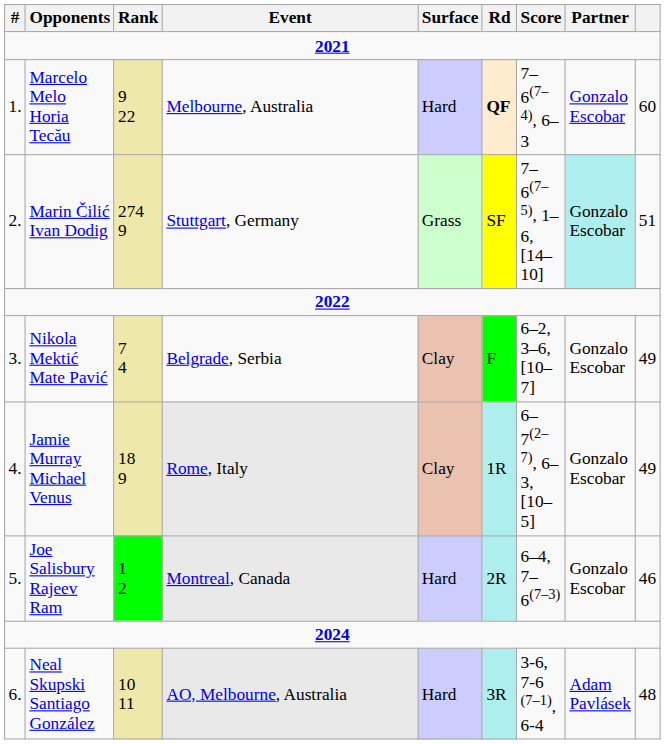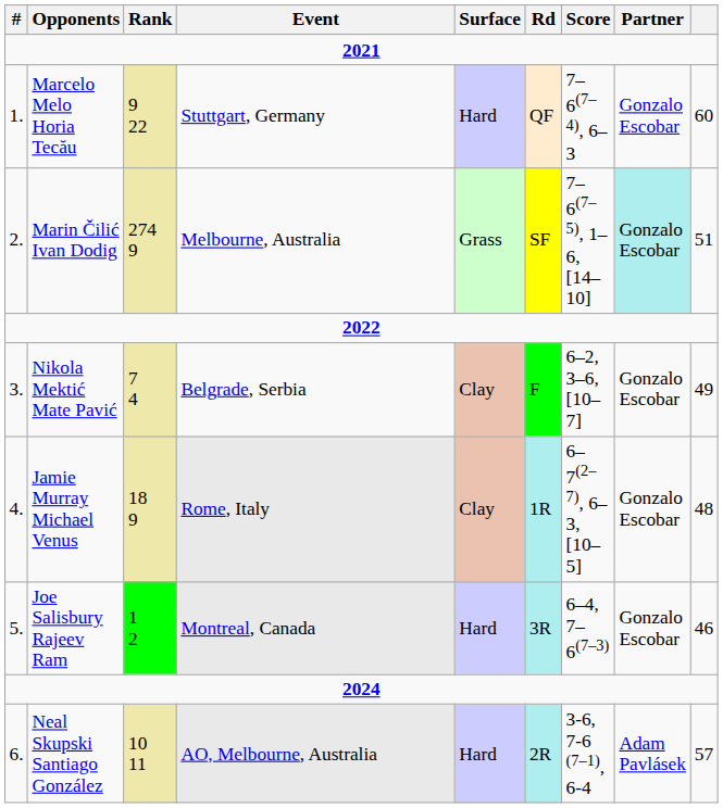 <table class="wikitable">
 <tr>
 <th>#</th>
 <th>Opponents</th>
 <th>Rank</th>
 <th width=290>Event</th>
 <th>Surface</th>
 <th width=25>Rd</th>
 <th>Score</th>
 <th>Partner</th>
 <th></th>
 </tr>
 <tr>
 <td colspan=9 style=text-align:center><strong><a href='#'>2021</a></strong></td>
 </tr>
 <tr>
 <td>1.</td>
 <td> <a href='#'>Marcelo Melo</a><br> <a href='#'>Horia Tecău</a></td>
 <td bgcolor=EEE8AA>9<br>22</td>
-<td><a href='#'>Melbourne</a>, Australia</td>
+<td><a href='#'>Stuttgart</a>, Germany</td>
 <td bgcolor=CCCCFF>Hard</td>
-<td bgcolor=ffebcd><strong>QF</strong></td>
+<td bgcolor=ffebcd>QF</td>
 <td>7–6<sup>(7–4)</sup>, 6–3</td>
 <td> <a href='#'>Gonzalo Escobar</a></td>
 <td>60</td>
 </tr>
 <tr>
 <td>2.</td>
 <td> <a href='#'>Marin Čilić</a><br> <a href='#'>Ivan Dodig</a></td>
 <td bgcolor=EEE8AA>274<br>9</td>
-<td><a href='#'>Stuttgart</a>, Germany</td>
+<td><a href='#'>Melbourne</a>, Australia</td>
 <td bgcolor=CCFFCC>Grass</td>
 <td bgcolor=yellow>SF</td>
 <td>7–6<sup>(7–5)</sup>, 1–6, [14–10]</td>
 <td style="background: paleturquoise;"> Gonzalo Escobar</td>
 <td>51</td>
 </tr>
 <tr>
 <td colspan=9 style=text-align:center><strong><a href='#'>2022</a></strong></td>
 </tr>
 <tr>
 <td>3.</td>
 <td> <a href='#'>Nikola Mektić</a><br> <a href='#'>Mate Pavić</a></td>
 <td bgcolor=EEE8AA>7<br>4</td>
 <td><a href='#'>Belgrade</a>, Serbia</td>
 <td bgcolor=EBC2AF>Clay</td>
 <td bgcolor=lime>F</td>
 <td>6–2, 3–6, [10–7]</td>
 <td> Gonzalo Escobar</td>
 <td>49</td>
 </tr>
 <tr>
 <td>4.</td>
 <td> <a href='#'>Jamie Murray</a><br> <a href='#'>Michael Venus</a></td>
 <td bgcolor=EEE8AA>18<br>9</td>
 <td bgcolor=e9e9e9><a href='#'>Rome</a>, Italy</td>
 <td bgcolor=EBC2AF>Clay</td>
 <td bgcolor=afeeee>1R</td>
 <td>6–7<sup>(2–7)</sup>, 6–3, [10–5]</td>
 <td> Gonzalo Escobar</td>
-<td>49</td>
+<td>48</td>
 </tr>
 <tr>
 <td>5.</td>
 <td> <a href='#'>Joe Salisbury</a> <br> <a href='#'>Rajeev Ram</a></td>
 <td bgcolor=lime>1<br>2</td>
 <td bgcolor=e9e9e9><a href='#'>Montreal</a>, Canada</td>
 <td bgcolor=CCCCFF>Hard</td>
-<td bgcolor=afeeee>2R</td>
+<td bgcolor=afeeee>3R</td>
 <td>6–4, 7–6<sup>(7–3)</sup></td>
 <td> Gonzalo Escobar</td>
 <td>46</td>
 </tr>
 <tr>
 <td colspan=9 style=text-align:center><strong><a href='#'>2024</a></strong></td>
 </tr>
 <tr>
 <td>6.</td>
 <td> <a href='#'>Neal Skupski</a><br> <a href='#'> Santiago González</a></td>
 <td bgcolor= EEE8AA>10<br>11</td>
 <td bgcolor=e9e9e9><a href='#'>AO, Melbourne</a>, Australia</td>
 <td bgcolor=CCCCFF>Hard</td>
-<td bgcolor=afeeee>3R</td>
+<td bgcolor=afeeee>2R</td>
 <td>3-6, 7-6 <sup>(7–1)</sup>, 6-4</td>
 <td> <a href='#'>Adam Pavlásek</a></td>
-<td>48</td>
+<td>57</td>
 </tr>
 </table>
